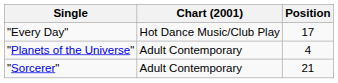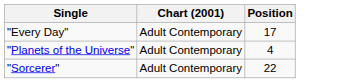 <table class=wikitable>
 <tr>
 <th>Single</th>
 <th>Chart (2001)</th>
 <th>Position</th>
 </tr>
 <tr>
 <td>"Every Day"</td>
-<td>Hot Dance Music/Club Play</td>
+<td>Adult Contemporary</td>
 <td align=center>17</td>
 </tr>
 <tr>
 <td>"<a href='#'>Planets of the Universe</a>"</td>
 <td>Adult Contemporary</td>
 <td align=center>4</td>
 </tr>
 <tr>
 <td>"<a href='#'>Sorcerer</a>"</td>
 <td>Adult Contemporary</td>
-<td align=center>21</td>
+<td align=center>22</td>
 </tr>
 </table>
